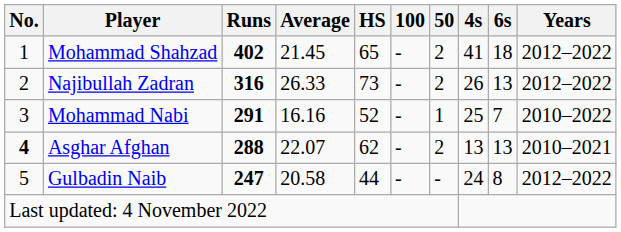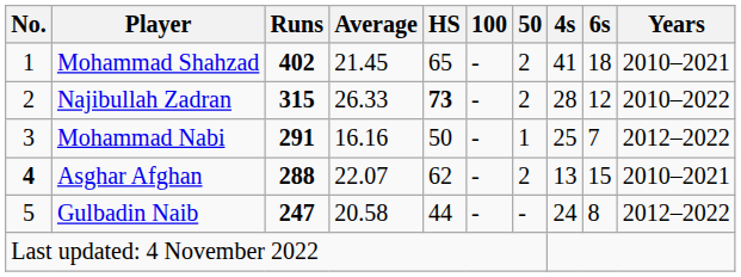 <table class="wikitable sortable" style="text-align: left;">
 <tr>
 <th>No.</th>
 <th>Player</th>
 <th>Runs</th>
 <th>Average</th>
 <th>HS</th>
 <th>100</th>
 <th>50</th>
 <th>4s</th>
 <th>6s</th>
 <th>Years</th>
 </tr>
 <tr>
 <td align=center>1</td>
 <td><a href='#'>Mohammad Shahzad</a></td>
 <td align=center><strong>402</strong></td>
 <td>21.45</td>
 <td>65</td>
 <td>-</td>
 <td>2</td>
 <td>41</td>
 <td>18</td>
-<td>2012–2022</td>
+<td>2010–2021</td>
 </tr>
 <tr>
 <td align=center>2</td>
 <td><a href='#'>Najibullah Zadran</a></td>
-<td align=center><strong>316</strong></td>
+<td align=center><strong>315</strong></td>
 <td>26.33</td>
-<td>73</td>
+<td><strong>73</strong></td>
 <td>-</td>
 <td>2</td>
-<td>26</td>
-<td>13</td>
-<td>2012–2022</td>
+<td>28</td>
+<td>12</td>
+<td>2010–2022</td>
 </tr>
 <tr>
 <td align=center>3</td>
 <td><a href='#'>Mohammad Nabi</a></td>
 <td align=center><strong>291</strong></td>
 <td>16.16</td>
-<td>52</td>
+<td>50</td>
 <td>-</td>
 <td>1</td>
 <td>25</td>
 <td>7</td>
-<td>2010–2022</td>
+<td>2012–2022</td>
 </tr>
 <tr>
 <td align=center><strong>4</strong></td>
 <td><a href='#'>Asghar Afghan</a></td>
 <td align=center><strong>288</strong></td>
 <td>22.07</td>
 <td>62</td>
 <td>-</td>
 <td>2</td>
 <td>13</td>
-<td>13</td>
+<td>15</td>
 <td>2010–2021</td>
 </tr>
 <tr>
 <td align=center>5</td>
 <td><a href='#'>Gulbadin Naib</a></td>
 <td align=center><strong>247</strong></td>
 <td>20.58</td>
 <td>44</td>
 <td>-</td>
 <td>-</td>
 <td>24</td>
 <td>8</td>
 <td>2012–2022</td>
 </tr>
 <tr>
 <td colspan="7">Last updated: 4 November 2022</td>
 </tr>
 </table>
